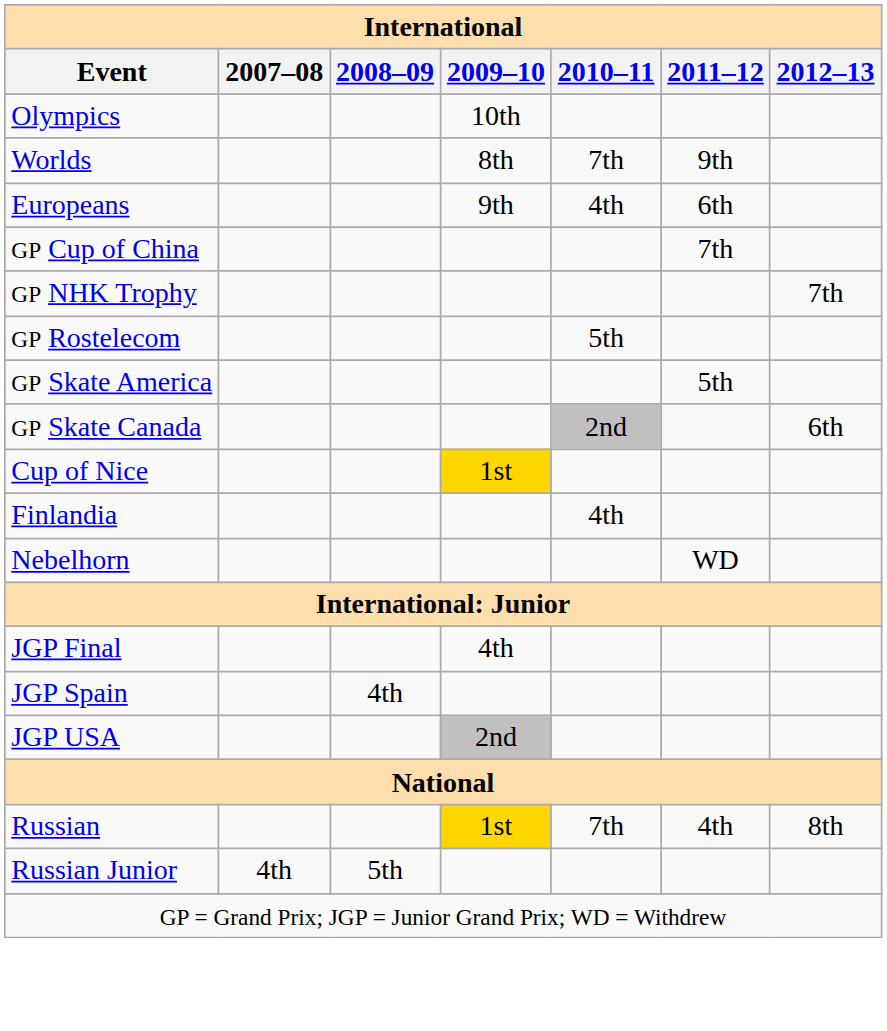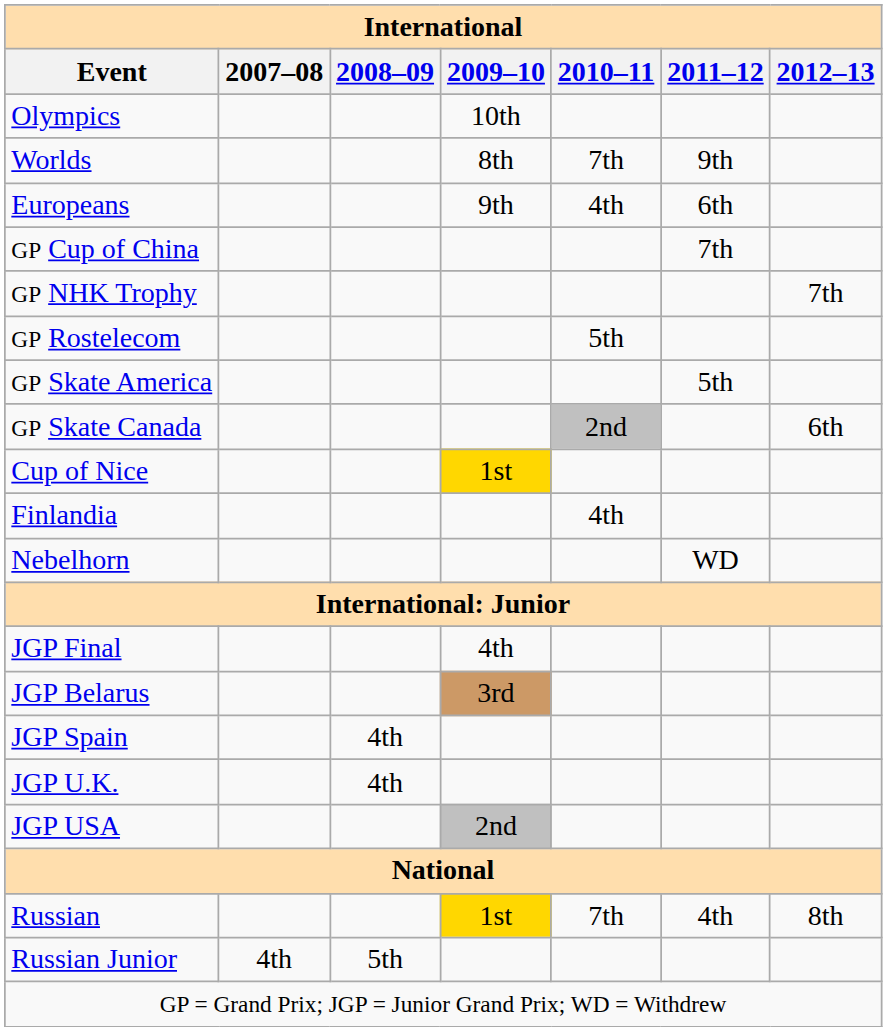 <table class="wikitable" style="text-align:center">
 <tr>
 <th style="background-color: #ffdead; " colspan=7 align=center><strong>International</strong></th>
 </tr>
 <tr>
 <th>Event</th>
 <th>2007–08</th>
 <th><a href='#'>2008–09</a></th>
 <th><a href='#'>2009–10</a></th>
 <th><a href='#'>2010–11</a></th>
 <th><a href='#'>2011–12</a></th>
 <th><a href='#'>2012–13</a></th>
 </tr>
 <tr>
 <td align=left><a href='#'>Olympics</a></td>
 <td></td>
 <td></td>
 <td>10th</td>
 <td></td>
 <td></td>
 <td></td>
 </tr>
 <tr>
 <td align=left><a href='#'>Worlds</a></td>
 <td></td>
 <td></td>
 <td>8th</td>
 <td>7th</td>
 <td>9th</td>
 <td></td>
 </tr>
 <tr>
 <td align=left><a href='#'>Europeans</a></td>
 <td></td>
 <td></td>
 <td>9th</td>
 <td>4th</td>
 <td>6th</td>
 <td></td>
 </tr>
 <tr>
 <td align=left><small>GP</small> <a href='#'>Cup of China</a></td>
 <td></td>
 <td></td>
 <td></td>
 <td></td>
 <td>7th</td>
 <td></td>
 </tr>
 <tr>
 <td align=left><small>GP</small> <a href='#'>NHK Trophy</a></td>
 <td></td>
 <td></td>
 <td></td>
 <td></td>
 <td></td>
 <td>7th</td>
 </tr>
 <tr>
 <td align=left><small>GP</small> <a href='#'>Rostelecom</a></td>
 <td></td>
 <td></td>
 <td></td>
 <td>5th</td>
 <td></td>
 <td></td>
 </tr>
 <tr>
 <td align=left><small>GP</small> <a href='#'>Skate America</a></td>
 <td></td>
 <td></td>
 <td></td>
 <td></td>
 <td>5th</td>
 <td></td>
 </tr>
 <tr>
 <td align=left><small>GP</small> <a href='#'>Skate Canada</a></td>
 <td></td>
 <td></td>
 <td></td>
 <td bgcolor=silver>2nd</td>
 <td></td>
 <td>6th</td>
 </tr>
 <tr>
 <td align=left><a href='#'>Cup of Nice</a></td>
 <td></td>
 <td></td>
 <td bgcolor=gold>1st</td>
 <td></td>
 <td></td>
 <td></td>
 </tr>
 <tr>
 <td align=left><a href='#'>Finlandia</a></td>
 <td></td>
 <td></td>
 <td></td>
 <td>4th</td>
 <td></td>
 <td></td>
 </tr>
 <tr>
 <td align=left><a href='#'>Nebelhorn</a></td>
 <td></td>
 <td></td>
 <td></td>
 <td></td>
 <td>WD</td>
 <td></td>
 </tr>
 <tr>
 <th style="background-color: #ffdead; " colspan=7 align=center><strong>International: Junior</strong></th>
 </tr>
 <tr>
 <td align=left><a href='#'>JGP Final</a></td>
 <td></td>
 <td></td>
 <td>4th</td>
 <td></td>
 <td></td>
 <td></td>
 </tr>
 <tr>
+<td align=left><a href='#'>JGP Belarus</a></td>
+<td></td>
+<td></td>
+<td bgcolor=cc9966>3rd</td>
+<td></td>
+<td></td>
+<td></td>
+</tr>
+<tr>
 <td align=left><a href='#'>JGP Spain</a></td>
+<td></td>
+<td>4th</td>
+<td></td>
+<td></td>
+<td></td>
+<td></td>
+</tr>
+<tr>
+<td align=left><a href='#'>JGP U.K.</a></td>
 <td></td>
 <td>4th</td>
 <td></td>
 <td></td>
 <td></td>
 <td></td>
 </tr>
 <tr>
 <td align=left><a href='#'>JGP USA</a></td>
 <td></td>
 <td></td>
 <td bgcolor=silver>2nd</td>
 <td></td>
 <td></td>
 <td></td>
 </tr>
 <tr>
 <th style="background-color: #ffdead; " colspan=7 align=center><strong>National</strong></th>
 </tr>
 <tr>
 <td align=left><a href='#'>Russian</a></td>
 <td></td>
 <td></td>
 <td bgcolor=gold>1st</td>
 <td>7th</td>
 <td>4th</td>
 <td>8th</td>
 </tr>
 <tr>
 <td align=left><a href='#'>Russian Junior</a></td>
 <td>4th</td>
 <td>5th</td>
 <td></td>
 <td></td>
 <td></td>
 <td></td>
 </tr>
 <tr>
 <td colspan=7 align=center><small> GP = Grand Prix; JGP = Junior Grand Prix; WD = Withdrew </small></td>
 </tr>
 </table>
